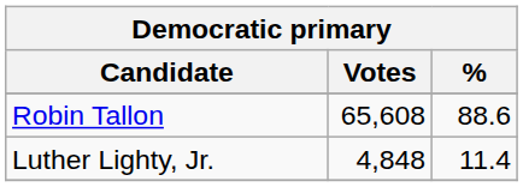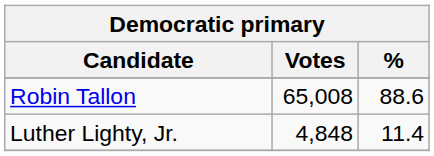 <table class="wikitable" align="left" style="margin: 1em 1em 1em 0; font-size: 95%;">
 <tr>
 <th colspan="3">Democratic primary</th>
 </tr>
 <tr>
 <th colspan="1" style="width: 170px">Candidate</th>
 <th style="width: 50px">Votes</th>
 <th style="width: 40px">%</th>
 </tr>
 <tr>
 </tr>
 <tr>
 <td><a href='#'>Robin Tallon</a></td>
-<td align="right">65,608</td>
+<td align="right">65,008</td>
 <td align="right">88.6</td>
 </tr>
 <tr>
 <td>Luther Lighty, Jr.</td>
 <td align="right">4,848</td>
 <td align="right">11.4</td>
 </tr>
 <tr>
 </tr>
 </table>
